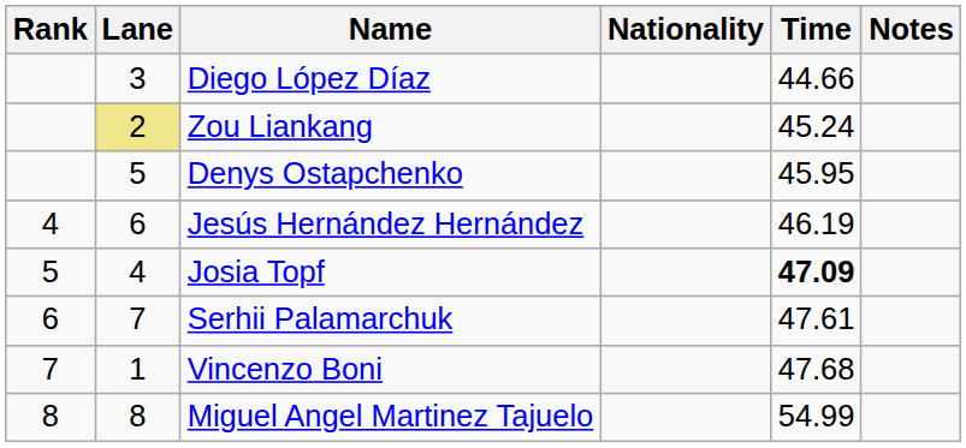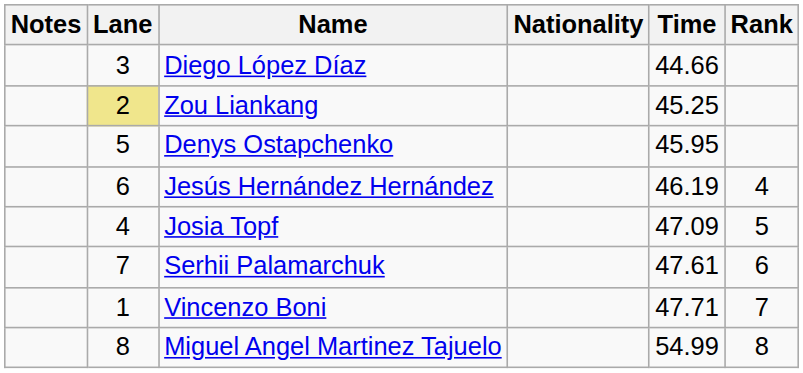 <table class="wikitable sortable" style="text-align:center">
 <tr>
-<th>Rank</th>
+<th>Notes</th>
 <th>Lane</th>
 <th>Name</th>
 <th>Nationality</th>
 <th>Time</th>
-<th>Notes</th>
+<th>Rank</th>
 </tr>
 <tr>
 <td></td>
 <td>3</td>
 <td align=left><a href='#'>Diego López Díaz</a></td>
 <td align=left></td>
 <td>44.66</td>
 <td></td>
 </tr>
 <tr>
 <td></td>
 <td style="background: khaki;">2</td>
 <td align=left><a href='#'>Zou Liankang</a></td>
 <td align=left></td>
-<td>45.24</td>
+<td>45.25</td>
 <td></td>
 </tr>
 <tr>
 <td></td>
 <td>5</td>
 <td align=left><a href='#'>Denys Ostapchenko</a></td>
 <td align=left></td>
 <td>45.95</td>
 <td></td>
 </tr>
 <tr>
-<td>4</td>
+<td></td>
 <td>6</td>
 <td align=left><a href='#'>Jesús Hernández Hernández</a></td>
 <td align=left></td>
 <td>46.19</td>
-<td></td>
+<td>4</td>
 </tr>
 <tr>
-<td>5</td>
+<td></td>
 <td>4</td>
 <td align=left><a href='#'>Josia Topf</a></td>
 <td align=left></td>
-<td><strong>47.09</strong></td>
-<td></td>
+<td>47.09</td>
+<td>5</td>
 </tr>
 <tr>
-<td>6</td>
+<td></td>
 <td>7</td>
 <td align=left><a href='#'>Serhii Palamarchuk</a></td>
 <td align=left></td>
 <td>47.61</td>
-<td></td>
+<td>6</td>
 </tr>
 <tr>
-<td>7</td>
+<td></td>
 <td>1</td>
 <td align=left><a href='#'>Vincenzo Boni</a></td>
 <td align=left></td>
-<td>47.68</td>
-<td></td>
+<td>47.71</td>
+<td>7</td>
 </tr>
 <tr>
-<td>8</td>
+<td></td>
 <td>8</td>
 <td align=left><a href='#'>Miguel Angel Martinez Tajuelo</a></td>
 <td align=left></td>
 <td>54.99</td>
-<td></td>
+<td>8</td>
 </tr>
 </table>
